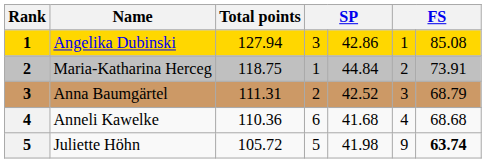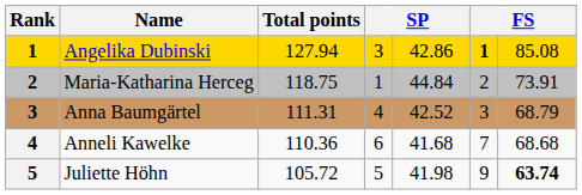 <table class="wikitable sortable">
 <tr>
 <th>Rank</th>
 <th>Name</th>
 <th>Total points</th>
 <th colspan="2" width="80px"><a href='#'>SP</a></th>
 <th colspan="2" width="80px"><a href='#'>FS</a></th>
 </tr>
 <tr bgcolor="gold">
 <td align="center"><strong>1</strong></td>
 <td><a href='#'>Angelika Dubinski</a></td>
 <td align="center">127.94</td>
 <td align="center">3</td>
 <td align="center">42.86</td>
-<td align="center">1</td>
+<td align="center"><strong>1</strong></td>
 <td align="center">85.08</td>
 </tr>
 <tr bgcolor="silver">
 <td align="center"><strong>2</strong></td>
 <td>Maria-Katharina Herceg</td>
 <td align="center">118.75</td>
 <td align="center">1</td>
 <td align="center">44.84</td>
 <td align="center">2</td>
 <td align="center">73.91</td>
 </tr>
 <tr bgcolor="cc9966">
 <td align="center"><strong>3</strong></td>
 <td>Anna Baumgärtel</td>
 <td align="center">111.31</td>
-<td align="center">2</td>
+<td align="center">4</td>
 <td align="center">42.52</td>
 <td align="center">3</td>
 <td align="center">68.79</td>
 </tr>
 <tr>
 <th>4</th>
 <td>Anneli Kawelke</td>
 <td align="center">110.36</td>
 <td align="center">6</td>
 <td align="center">41.68</td>
-<td align="center">4</td>
+<td align="center">7</td>
 <td align="center">68.68</td>
 </tr>
 <tr>
 <th>5</th>
 <td>Juliette Höhn</td>
 <td align="center">105.72</td>
 <td align="center">5</td>
 <td align="center">41.98</td>
 <td align="center">9</td>
 <td align="center"><strong>63.74</strong></td>
 </tr>
 </table>
